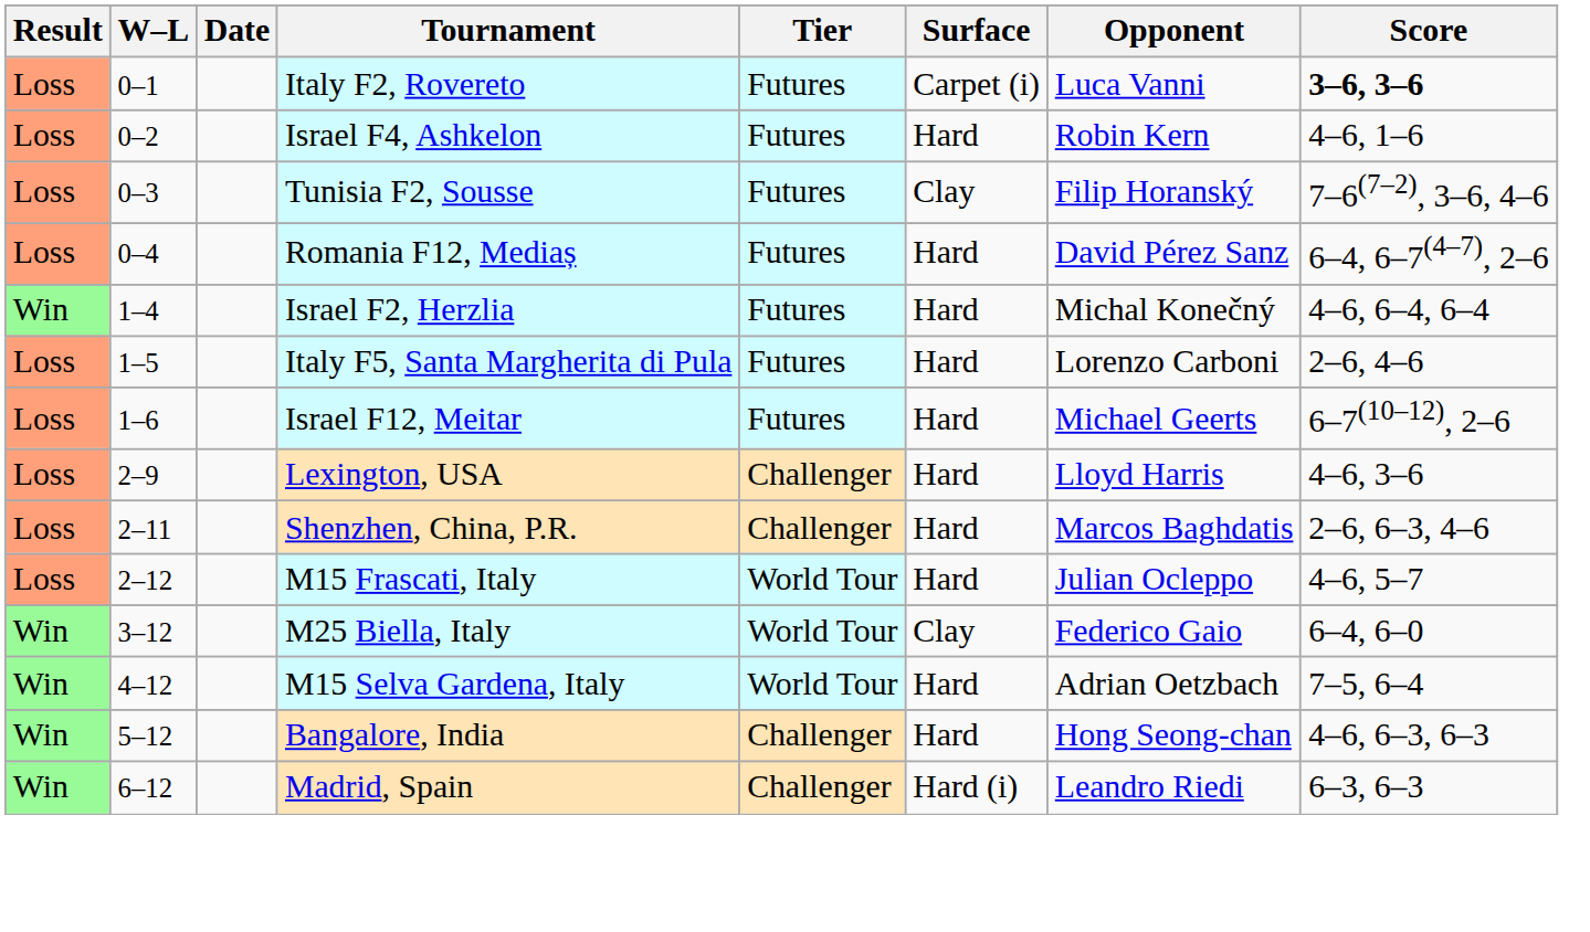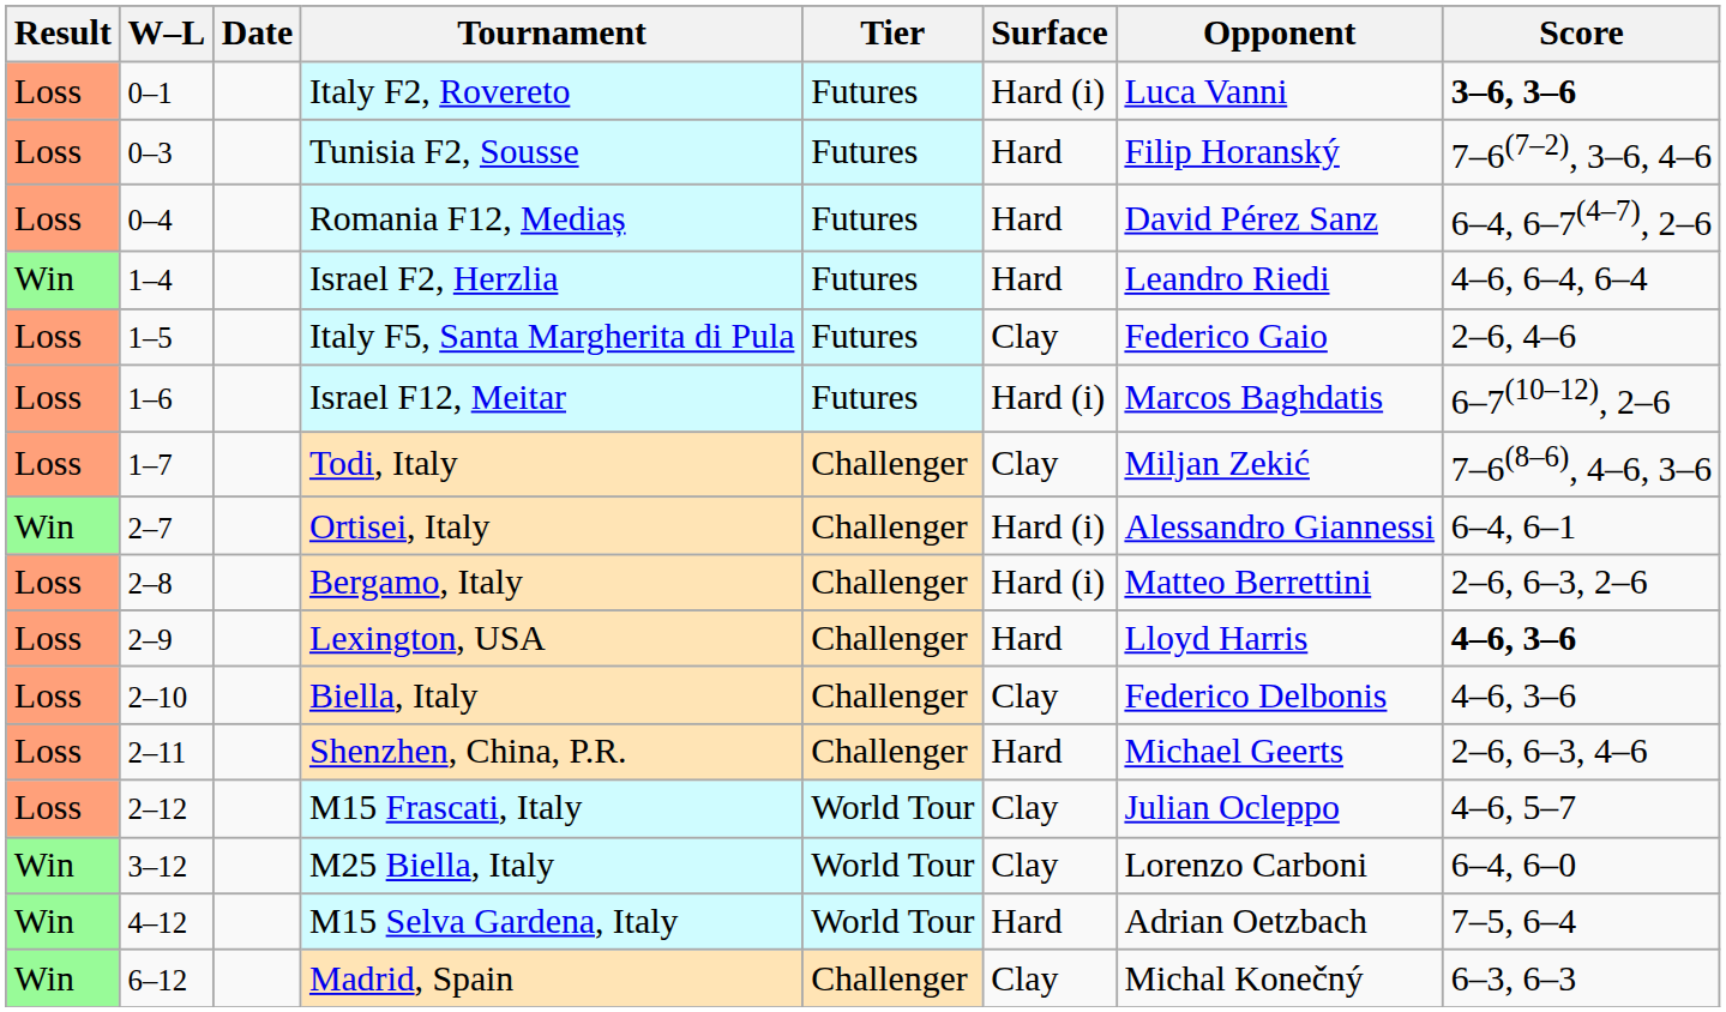 <table class="sortable wikitable">
 <tr>
 <th>Result</th>
 <th class="unsortable">W–L</th>
 <th>Date</th>
 <th>Tournament</th>
 <th>Tier</th>
 <th>Surface</th>
 <th>Opponent</th>
 <th class="unsortable">Score</th>
 </tr>
 <tr>
 <td bgcolor=FFA07A>Loss</td>
 <td><small>0–1</small></td>
 <td></td>
 <td style="background:#cffcff;">Italy F2, <a href='#'>Rovereto</a></td>
 <td style="background:#cffcff;">Futures</td>
-<td>Carpet (i)</td>
+<td>Hard (i)</td>
 <td> <a href='#'>Luca Vanni</a></td>
 <td><strong>3–6, 3–6</strong></td>
-</tr>
-<tr>
-<td bgcolor=FFA07A>Loss</td>
-<td><small>0–2</small></td>
-<td></td>
-<td style="background:#cffcff;">Israel F4, <a href='#'>Ashkelon</a></td>
-<td style="background:#cffcff;">Futures</td>
-<td>Hard</td>
-<td> <a href='#'>Robin Kern</a></td>
-<td>4–6, 1–6</td>
 </tr>
 <tr>
 <td bgcolor=FFA07A>Loss</td>
 <td><small>0–3</small></td>
 <td></td>
 <td style="background:#cffcff;">Tunisia F2, <a href='#'>Sousse</a></td>
 <td style="background:#cffcff;">Futures</td>
-<td>Clay</td>
+<td>Hard</td>
 <td> <a href='#'>Filip Horanský</a></td>
 <td>7–6<sup>(7–2)</sup>, 3–6, 4–6</td>
 </tr>
 <tr>
 <td bgcolor=FFA07A>Loss</td>
 <td><small>0–4</small></td>
 <td></td>
 <td style="background:#cffcff;">Romania F12, <a href='#'>Mediaș</a></td>
 <td style="background:#cffcff;">Futures</td>
 <td>Hard</td>
 <td> <a href='#'>David Pérez Sanz</a></td>
 <td>6–4, 6–7<sup>(4–7)</sup>, 2–6</td>
 </tr>
 <tr>
 <td bgcolor=98fb98>Win</td>
 <td><small>1–4</small></td>
 <td></td>
 <td style="background:#cffcff;">Israel F2, <a href='#'>Herzlia</a></td>
 <td style="background:#cffcff;">Futures</td>
 <td>Hard</td>
-<td> Michal Konečný</td>
+<td> <a href='#'>Leandro Riedi</a></td>
 <td>4–6, 6–4, 6–4</td>
 </tr>
 <tr>
 <td bgcolor=FFA07A>Loss</td>
 <td><small>1–5</small></td>
 <td></td>
 <td style="background:#cffcff;">Italy F5, <a href='#'>Santa Margherita di Pula</a></td>
 <td style="background:#cffcff;">Futures</td>
-<td>Hard</td>
-<td> Lorenzo Carboni</td>
+<td>Clay</td>
+<td> <a href='#'>Federico Gaio</a></td>
 <td>2–6, 4–6</td>
 </tr>
 <tr>
 <td bgcolor=FFA07A>Loss</td>
 <td><small>1–6</small></td>
 <td></td>
 <td style="background:#cffcff;">Israel F12, <a href='#'>Meitar</a></td>
 <td style="background:#cffcff;">Futures</td>
-<td>Hard</td>
-<td> <a href='#'>Michael Geerts</a></td>
+<td>Hard (i)</td>
+<td> <a href='#'>Marcos Baghdatis</a></td>
 <td>6–7<sup>(10–12)</sup>, 2–6</td>
+</tr>
+<tr>
+<td bgcolor=FFA07A>Loss</td>
+<td><small>1–7</small></td>
+<td><a href='#'></a></td>
+<td style="background:moccasin;"><a href='#'>Todi</a>, Italy</td>
+<td style="background:moccasin;">Challenger</td>
+<td>Clay</td>
+<td> <a href='#'>Miljan Zekić</a></td>
+<td>7–6<sup>(8–6)</sup>, 4–6, 3–6</td>
+</tr>
+<tr>
+<td bgcolor=98fb98>Win</td>
+<td><small>2–7</small></td>
+<td><a href='#'></a></td>
+<td style="background:moccasin;"><a href='#'>Ortisei</a>, Italy</td>
+<td style="background:moccasin;">Challenger</td>
+<td>Hard (i)</td>
+<td> <a href='#'>Alessandro Giannessi</a></td>
+<td>6–4, 6–1</td>
+</tr>
+<tr>
+<td bgcolor=FFA07A>Loss</td>
+<td><small>2–8</small></td>
+<td><a href='#'></a></td>
+<td style="background:moccasin;"><a href='#'>Bergamo</a>, Italy</td>
+<td style="background:moccasin;">Challenger</td>
+<td>Hard (i)</td>
+<td> <a href='#'>Matteo Berrettini</a></td>
+<td>2–6, 6–3, 2–6</td>
 </tr>
 <tr>
 <td bgcolor=FFA07A>Loss</td>
 <td><small>2–9</small></td>
 <td><a href='#'></a></td>
 <td style="background:moccasin;"><a href='#'>Lexington</a>, USA</td>
 <td style="background:moccasin;">Challenger</td>
 <td>Hard</td>
 <td> <a href='#'>Lloyd Harris</a></td>
+<td><strong>4–6, 3–6</strong></td>
+</tr>
+<tr>
+<td bgcolor=FFA07A>Loss</td>
+<td><small>2–10</small></td>
+<td><a href='#'></a></td>
+<td style="background:moccasin;"><a href='#'>Biella</a>, Italy</td>
+<td style="background:moccasin;">Challenger</td>
+<td>Clay</td>
+<td> <a href='#'>Federico Delbonis</a></td>
 <td>4–6, 3–6</td>
 </tr>
 <tr>
 <td bgcolor=FFA07A>Loss</td>
 <td><small>2–11</small></td>
 <td><a href='#'></a></td>
 <td style="background:moccasin;"><a href='#'>Shenzhen</a>, China, P.R.</td>
 <td style="background:moccasin;">Challenger</td>
 <td>Hard</td>
-<td> <a href='#'>Marcos Baghdatis</a></td>
+<td> <a href='#'>Michael Geerts</a></td>
 <td>2–6, 6–3, 4–6</td>
 </tr>
 <tr>
 <td bgcolor=FFA07A>Loss</td>
 <td><small>2–12</small></td>
 <td></td>
 <td style="background:#cffcff;">M15 <a href='#'>Frascati</a>, Italy</td>
 <td style="background:#cffcff;">World Tour</td>
-<td>Hard</td>
+<td>Clay</td>
 <td> <a href='#'>Julian Ocleppo</a></td>
 <td>4–6, 5–7</td>
 </tr>
 <tr>
 <td bgcolor=98fb98>Win</td>
 <td><small>3–12</small></td>
 <td></td>
 <td style="background:#cffcff;">M25 <a href='#'>Biella</a>, Italy</td>
 <td style="background:#cffcff;">World Tour</td>
 <td>Clay</td>
-<td> <a href='#'>Federico Gaio</a></td>
+<td> Lorenzo Carboni</td>
 <td>6–4, 6–0</td>
 </tr>
 <tr>
 <td bgcolor=98fb98>Win</td>
 <td><small>4–12</small></td>
 <td></td>
 <td style="background:#cffcff;">M15 <a href='#'>Selva Gardena</a>, Italy</td>
 <td style="background:#cffcff;">World Tour</td>
 <td>Hard</td>
 <td> Adrian Oetzbach</td>
 <td>7–5, 6–4</td>
 </tr>
 <tr>
 <td bgcolor=98FB98>Win</td>
-<td><small>5–12</small></td>
-<td><a href='#'></a></td>
-<td style="background:moccasin;"><a href='#'>Bangalore</a>, India</td>
-<td style="background:moccasin;">Challenger</td>
-<td>Hard</td>
-<td> <a href='#'>Hong Seong-chan</a></td>
-<td>4–6, 6–3, 6–3</td>
-</tr>
-<tr>
-<td bgcolor=98FB98>Win</td>
 <td><small>6–12</small></td>
 <td><a href='#'></a></td>
 <td style="background:moccasin;"><a href='#'>Madrid</a>, Spain</td>
 <td style="background:moccasin;">Challenger</td>
-<td>Hard (i)</td>
-<td> <a href='#'>Leandro Riedi</a></td>
+<td>Clay</td>
+<td> Michal Konečný</td>
 <td>6–3, 6–3</td>
 </tr>
 </table>
